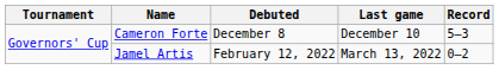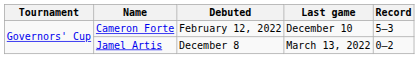 <table class="wikitable">
 <tr>
 <th>Tournament</th>
 <th>Name</th>
 <th>Debuted</th>
 <th>Last game</th>
 <th>Record</th>
 </tr>
 <tr>
 <td rowspan=2><a href='#'>Governors' Cup</a></td>
 <td><a href='#'>Cameron Forte</a></td>
-<td>December 8 </td>
+<td>February 12, 2022 </td>
 <td>December 10 </td>
 <td>5–3</td>
 </tr>
 <tr>
 <td><a href='#'>Jamel Artis</a></td>
-<td>February 12, 2022 </td>
+<td>December 8 </td>
 <td>March 13, 2022 </td>
 <td>0–2</td>
 </tr>
 </table>
